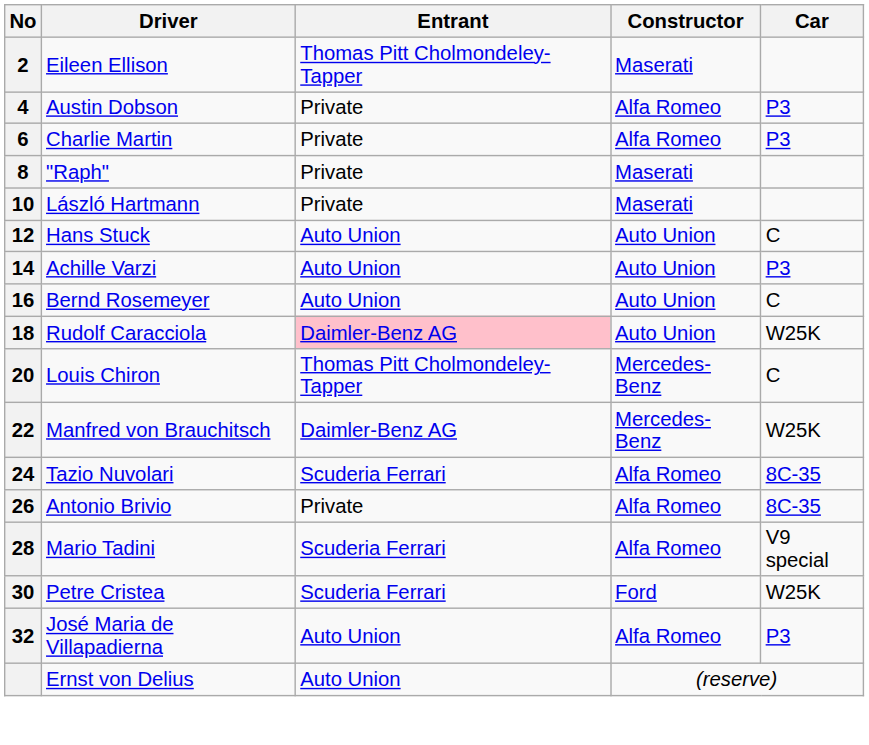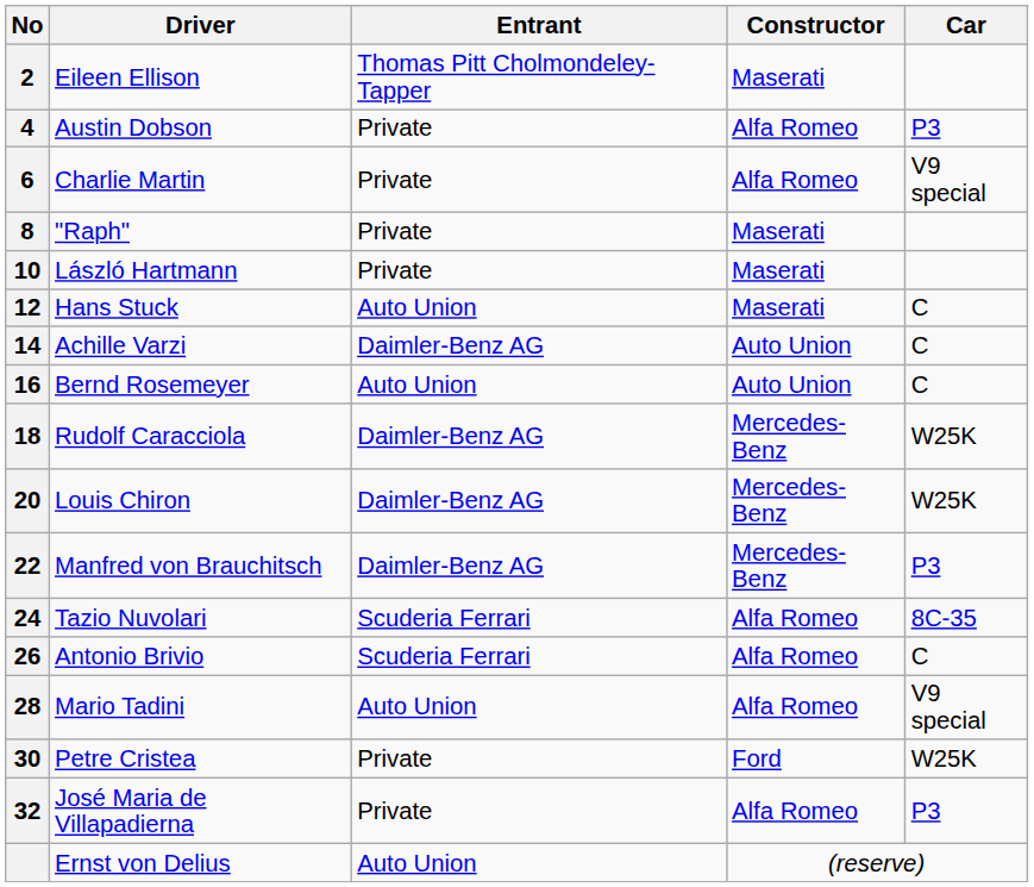 <table class="wikitable" style="font-size: 90%;">
 <tr>
 <th>No</th>
 <th>Driver</th>
 <th>Entrant</th>
 <th>Constructor</th>
 <th>Car</th>
 </tr>
 <tr>
 <th>2</th>
 <td> <a href='#'>Eileen Ellison</a></td>
 <td><a href='#'>Thomas Pitt Cholmondeley-Tapper</a></td>
 <td><a href='#'>Maserati</a></td>
 <td></td>
 </tr>
 <tr>
 <th>4</th>
 <td> <a href='#'>Austin Dobson</a></td>
 <td>Private</td>
 <td><a href='#'>Alfa Romeo</a></td>
 <td><a href='#'>P3</a></td>
 </tr>
 <tr>
 <th>6</th>
 <td> <a href='#'>Charlie Martin</a></td>
 <td>Private</td>
 <td><a href='#'>Alfa Romeo</a></td>
-<td><a href='#'>P3</a></td>
+<td>V9 special</td>
 </tr>
 <tr>
 <th>8</th>
 <td> <a href='#'>"Raph"</a></td>
 <td>Private</td>
 <td><a href='#'>Maserati</a></td>
 <td></td>
 </tr>
 <tr>
 <th>10</th>
 <td> <a href='#'>László Hartmann</a></td>
 <td>Private</td>
 <td><a href='#'>Maserati</a></td>
 <td></td>
 </tr>
 <tr>
 <th>12</th>
 <td> <a href='#'>Hans Stuck</a></td>
 <td><a href='#'>Auto Union</a></td>
-<td><a href='#'>Auto Union</a></td>
+<td><a href='#'>Maserati</a></td>
 <td>C</td>
 </tr>
 <tr>
 <th>14</th>
 <td> <a href='#'>Achille Varzi</a></td>
+<td><a href='#'>Daimler-Benz AG</a></td>
 <td><a href='#'>Auto Union</a></td>
-<td><a href='#'>Auto Union</a></td>
-<td><a href='#'>P3</a></td>
+<td>C</td>
 </tr>
 <tr>
 <th>16</th>
 <td> <a href='#'>Bernd Rosemeyer</a></td>
 <td><a href='#'>Auto Union</a></td>
 <td><a href='#'>Auto Union</a></td>
 <td>C</td>
 </tr>
 <tr>
 <th>18</th>
 <td> <a href='#'>Rudolf Caracciola</a></td>
-<td style="background: pink;"><a href='#'>Daimler-Benz AG</a></td>
-<td><a href='#'>Auto Union</a></td>
+<td><a href='#'>Daimler-Benz AG</a></td>
+<td><a href='#'>Mercedes-Benz</a></td>
 <td>W25K</td>
 </tr>
 <tr>
 <th>20</th>
 <td> <a href='#'>Louis Chiron</a></td>
-<td><a href='#'>Thomas Pitt Cholmondeley-Tapper</a></td>
+<td><a href='#'>Daimler-Benz AG</a></td>
 <td><a href='#'>Mercedes-Benz</a></td>
-<td>C</td>
+<td>W25K</td>
 </tr>
 <tr>
 <th>22</th>
 <td> <a href='#'>Manfred von Brauchitsch</a></td>
 <td><a href='#'>Daimler-Benz AG</a></td>
 <td><a href='#'>Mercedes-Benz</a></td>
-<td>W25K</td>
+<td><a href='#'>P3</a></td>
 </tr>
 <tr>
 <th>24</th>
 <td> <a href='#'>Tazio Nuvolari</a></td>
 <td><a href='#'>Scuderia Ferrari</a></td>
 <td><a href='#'>Alfa Romeo</a></td>
 <td><a href='#'>8C-35</a></td>
 </tr>
 <tr>
 <th>26</th>
 <td> <a href='#'>Antonio Brivio</a></td>
-<td>Private</td>
+<td><a href='#'>Scuderia Ferrari</a></td>
 <td><a href='#'>Alfa Romeo</a></td>
-<td><a href='#'>8C-35</a></td>
+<td>C</td>
 </tr>
 <tr>
 <th>28</th>
 <td> <a href='#'>Mario Tadini</a></td>
-<td><a href='#'>Scuderia Ferrari</a></td>
+<td><a href='#'>Auto Union</a></td>
 <td><a href='#'>Alfa Romeo</a></td>
 <td>V9 special</td>
 </tr>
 <tr>
 <th>30</th>
 <td> <a href='#'>Petre Cristea</a></td>
-<td><a href='#'>Scuderia Ferrari</a></td>
+<td>Private</td>
 <td><a href='#'>Ford</a></td>
 <td>W25K</td>
 </tr>
 <tr>
 <th>32</th>
 <td> <a href='#'>José Maria de Villapadierna</a></td>
-<td><a href='#'>Auto Union</a></td>
+<td>Private</td>
 <td><a href='#'>Alfa Romeo</a></td>
 <td><a href='#'>P3</a></td>
 </tr>
 <tr>
 <th></th>
 <td> <a href='#'>Ernst von Delius</a></td>
 <td><a href='#'>Auto Union</a></td>
 <td colspan="2" align="center"><em>(reserve)</em></td>
 </tr>
 </table>
